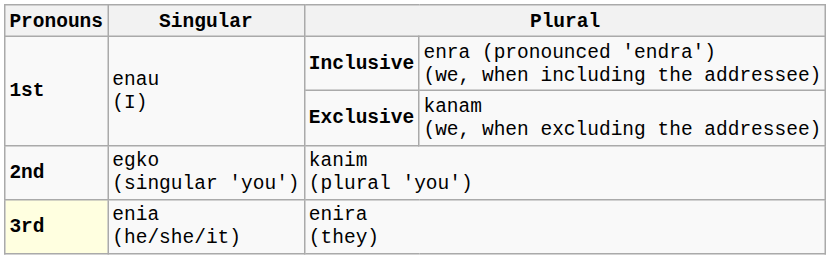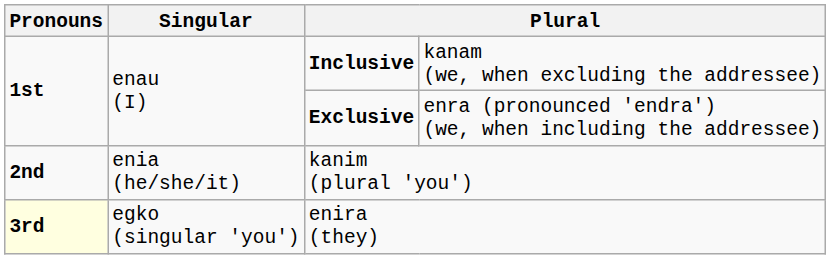 <table class="wikitable">
 <tr>
 <th>Pronouns</th>
 <th>Singular</th>
 <th colspan="2">Plural</th>
 </tr>
 <tr>
 <td rowspan="2"><strong>1st</strong></td>
 <td rowspan="2">enau<br>(I)</td>
 <td><strong>Inclusive</strong></td>
+<td>kanam<br>(we, when excluding the addressee)</td>
+</tr>
+<tr>
+<td><strong>Exclusive</strong></td>
 <td>enra (pronounced 'endra')<br>(we, when including the addressee)</td>
 </tr>
 <tr>
-<td><strong>Exclusive</strong></td>
-<td>kanam<br>(we, when excluding the addressee)</td>
-</tr>
-<tr>
 <td><strong>2nd</strong></td>
-<td>egko<br>(singular 'you')</td>
+<td>enia<br>(he/she/it)</td>
 <td colspan="2">kanim<br>(plural 'you')</td>
 </tr>
 <tr>
 <td style="background: lightyellow;"><strong>3rd</strong></td>
-<td>enia<br>(he/she/it)</td>
+<td>egko<br>(singular 'you')</td>
 <td colspan="2">enira<br>(they)</td>
 </tr>
 </table>
